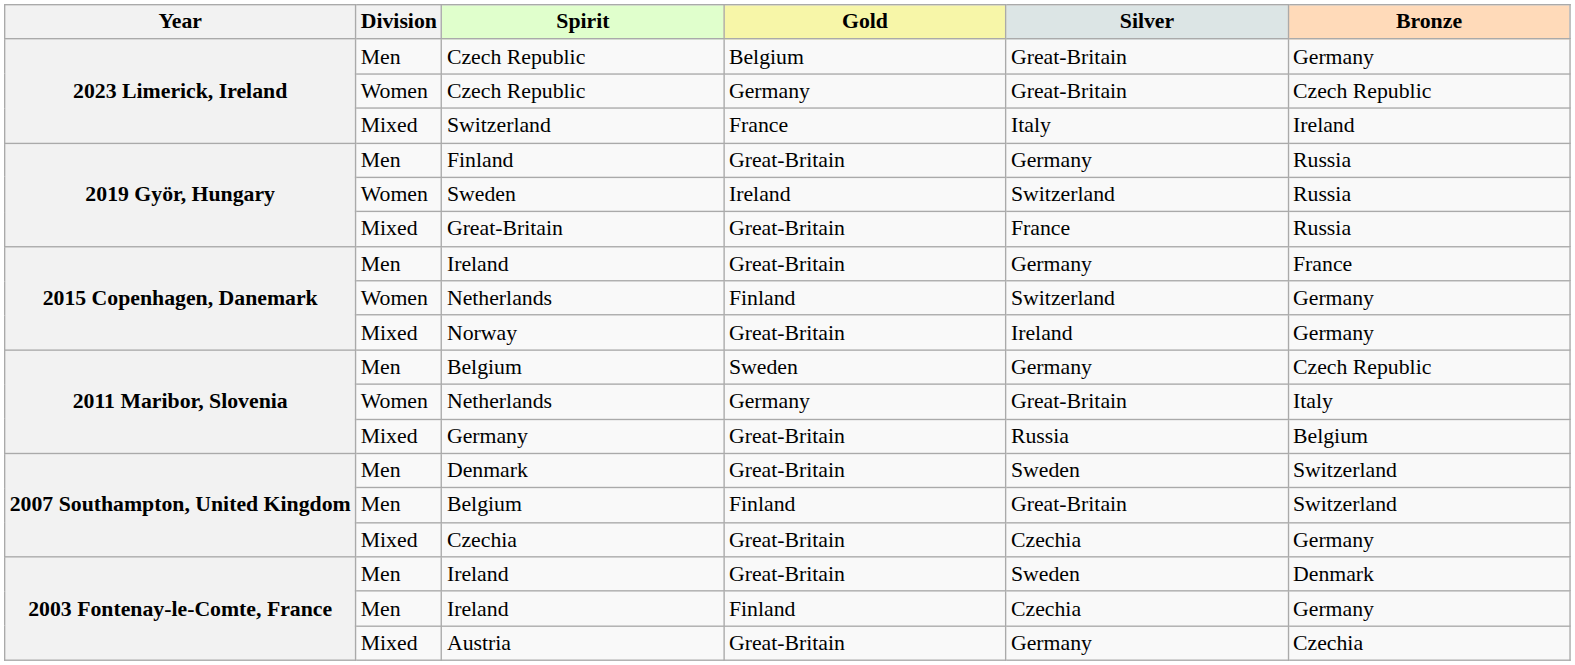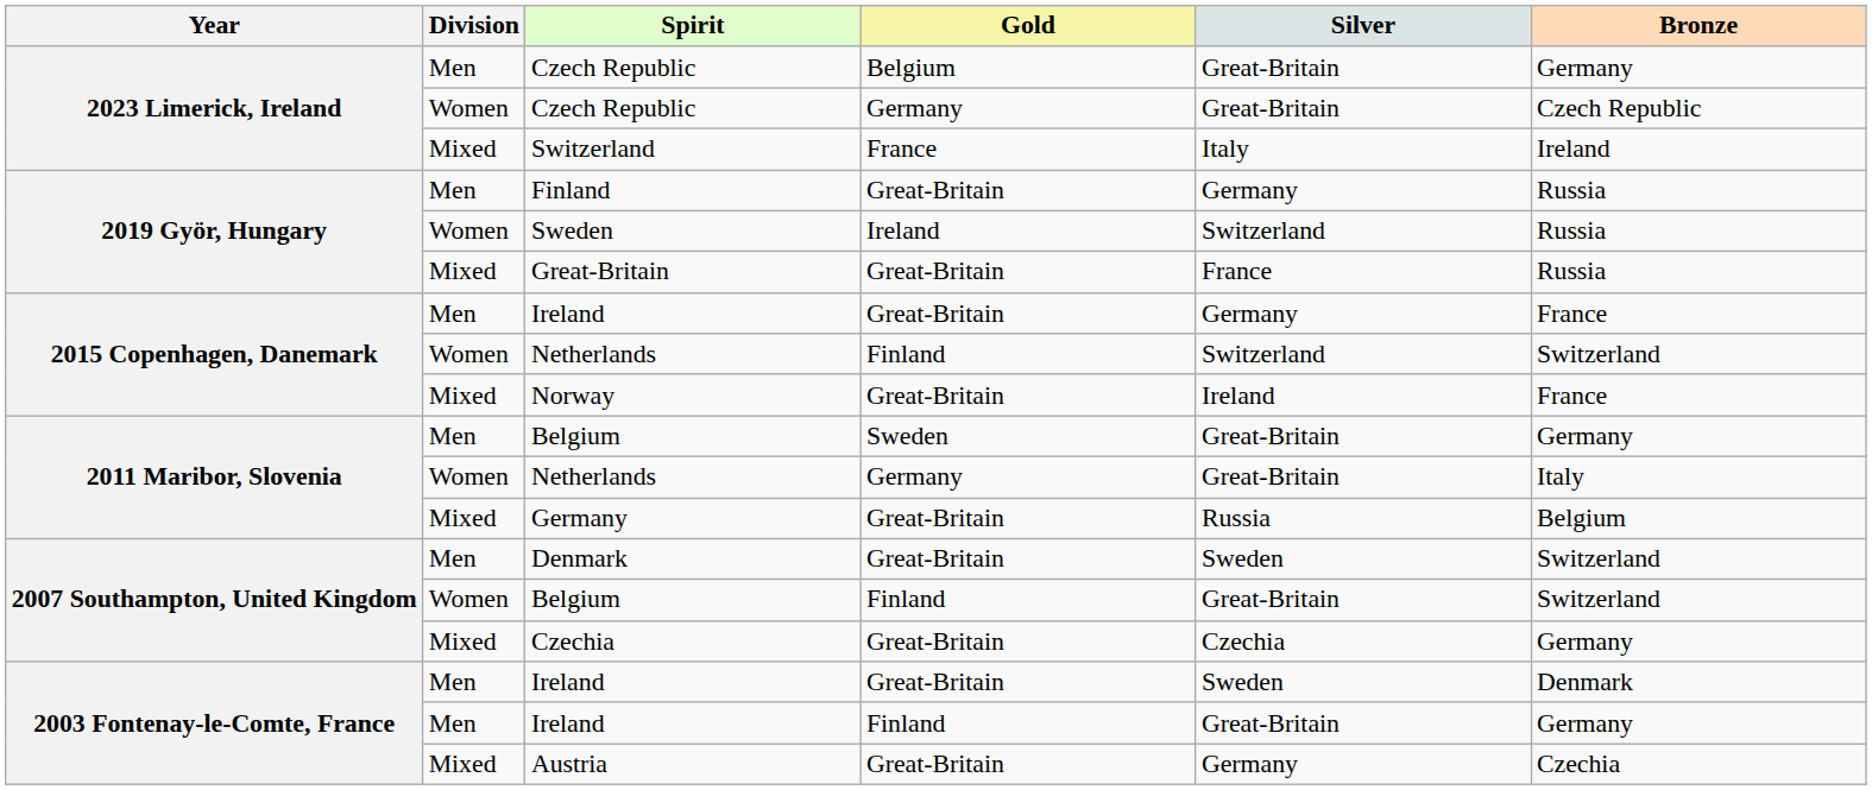 <table class="wikitable">
 <tr bgcolor="#efefef" align="left">
 <th>Year</th>
 <th>Division</th>
 <th width=200 style="background-color: #E0FFCC;"> Spirit</th>
 <th width=200 style="background-color: #F7F6A8;"> Gold</th>
 <th width=200 style="background-color: #DCE5E5;"> Silver</th>
 <th width=200 style="background-color: #FFDAB9;"> Bronze</th>
 </tr>
 <tr>
 <th rowspan=3>2023 Limerick, Ireland</th>
 <td>Men</td>
 <td>Czech Republic</td>
 <td>Belgium</td>
 <td>Great-Britain</td>
 <td>Germany</td>
 </tr>
 <tr>
 <td>Women</td>
 <td>Czech Republic </td>
 <td>Germany</td>
 <td>Great-Britain</td>
 <td>Czech Republic</td>
 </tr>
 <tr>
 <td>Mixed</td>
 <td>Switzerland</td>
 <td>France</td>
 <td>Italy</td>
 <td>Ireland</td>
 </tr>
 <tr>
 <th rowspan=3>2019 Györ, Hungary</th>
 <td>Men</td>
 <td>Finland </td>
 <td>Great-Britain </td>
 <td>Germany </td>
 <td>Russia </td>
 </tr>
 <tr>
 <td>Women</td>
 <td>Sweden </td>
 <td>Ireland </td>
 <td>Switzerland </td>
 <td>Russia </td>
 </tr>
 <tr>
 <td>Mixed</td>
 <td>Great-Britain </td>
 <td>Great-Britain </td>
 <td>France </td>
 <td>Russia </td>
 </tr>
 <tr>
 <th rowspan=3>2015 Copenhagen, Danemark</th>
 <td>Men</td>
 <td>Ireland </td>
 <td>Great-Britain </td>
 <td>Germany </td>
 <td>France </td>
 </tr>
 <tr>
 <td>Women</td>
 <td>Netherlands </td>
 <td>Finland </td>
 <td>Switzerland </td>
-<td>Germany </td>
+<td>Switzerland </td>
 </tr>
 <tr>
 <td>Mixed</td>
 <td>Norway </td>
 <td>Great-Britain </td>
 <td>Ireland </td>
-<td>Germany </td>
+<td>France </td>
 </tr>
 <tr>
 <th rowspan = 3>2011 Maribor, Slovenia</th>
 <td>Men</td>
 <td>Belgium </td>
 <td>Sweden </td>
+<td>Great-Britain </td>
 <td>Germany </td>
-<td>Czech Republic</td>
 </tr>
 <tr>
 <td>Women</td>
 <td>Netherlands </td>
 <td>Germany </td>
 <td>Great-Britain </td>
 <td>Italy </td>
 </tr>
 <tr>
 <td>Mixed</td>
 <td>Germany </td>
 <td>Great-Britain </td>
 <td>Russia </td>
 <td>Belgium </td>
 </tr>
 <tr>
 <th rowspan=3>2007 Southampton, United Kingdom</th>
 <td>Men</td>
 <td>Denmark </td>
 <td>Great-Britain </td>
 <td>Sweden </td>
 <td>Switzerland </td>
 </tr>
 <tr>
-<td>Men</td>
+<td>Women</td>
 <td>Belgium </td>
 <td>Finland </td>
 <td>Great-Britain </td>
 <td>Switzerland </td>
 </tr>
 <tr>
 <td>Mixed</td>
 <td>Czechia </td>
 <td>Great-Britain </td>
 <td>Czechia </td>
 <td>Germany </td>
 </tr>
 <tr>
 <th rowspan = 3>2003 Fontenay-le-Comte, France</th>
 <td>Men</td>
 <td>Ireland </td>
 <td>Great-Britain </td>
 <td>Sweden </td>
 <td>Denmark </td>
 </tr>
 <tr>
 <td>Men</td>
 <td>Ireland </td>
 <td>Finland </td>
-<td>Czechia </td>
+<td>Great-Britain </td>
 <td>Germany </td>
 </tr>
 <tr>
 <td>Mixed</td>
 <td>Austria </td>
 <td>Great-Britain </td>
 <td>Germany </td>
 <td>Czechia </td>
 </tr>
 </table>
